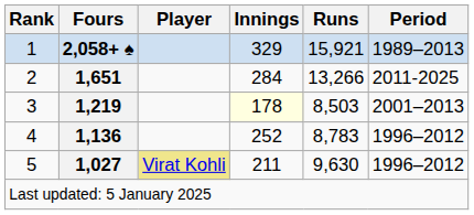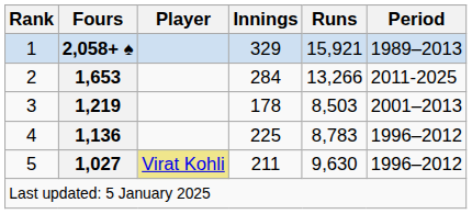 <table class="wikitable sortable">
 <tr>
 <th scope=col>Rank</th>
 <th scope=col>Fours</th>
 <th scope=col>Player</th>
 <th scope=col>Innings</th>
 <th scope=col>Runs</th>
 <th scope=col>Period</th>
 </tr>
 <tr bgcolor=#cee0f2>
 <td align=center>1</td>
 <th scope=row style="background:#cee0f2; text-align:center;">2,058+ ♠</th>
 <td></td>
 <td align=center>329</td>
 <td align=center>15,921</td>
 <td>1989–2013</td>
 </tr>
 <tr>
 <td align=center>2</td>
-<th scope=row style=text-align:center;>1,651</th>
+<th scope=row style=text-align:center;>1,653</th>
 <td></td>
 <td align=center>284</td>
 <td align=center>13,266</td>
 <td>2011-2025</td>
 </tr>
 <tr>
 <td align=center>3</td>
 <th scope=row style=text-align:center;>1,219</th>
 <td></td>
-<td align=center style="background: lightyellow;">178</td>
+<td align=center>178</td>
 <td align=center>8,503</td>
 <td>2001–2013</td>
 </tr>
 <tr>
 <td align=center>4</td>
 <th scope=row style=text-align:center;>1,136</th>
 <td></td>
-<td align=center>252</td>
+<td align=center>225</td>
 <td align=center>8,783</td>
 <td>1996–2012</td>
 </tr>
 <tr>
 <td align=center>5</td>
 <th scope=row style=text-align:center;>1,027</th>
 <td style="background: khaki;"><a href='#'>Virat Kohli</a></td>
 <td align=center>211</td>
 <td align=center>9,630</td>
 <td>1996–2012</td>
 </tr>
 <tr class="sortbottom">
 <td colspan="6"><small>Last updated: 5 January 2025</small></td>
 </tr>
 </table>
